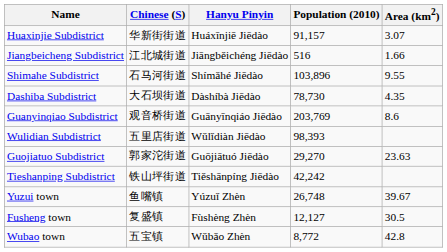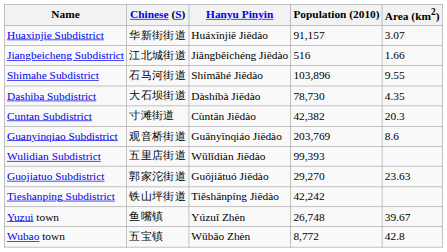 <table class="wikitable">
 <tr>
 <th>Name</th>
 <th><a href='#'>Chinese</a> (<a href='#'>S</a>)</th>
 <th><a href='#'>Hanyu Pinyin</a></th>
 <th>Population (2010)</th>
 <th>Area (km<sup>2</sup>)</th>
 </tr>
 <tr>
 <td><a href='#'>Huaxinjie Subdistrict</a></td>
 <td>华新街街道</td>
 <td>Huáxīnjiē Jiēdào</td>
 <td>91,157</td>
 <td>3.07</td>
 </tr>
 <tr>
 <td><a href='#'>Jiangbeicheng Subdistrict</a></td>
 <td>江北城街道</td>
 <td>Jiāngběichéng Jiēdào</td>
 <td>516</td>
 <td>1.66</td>
 </tr>
 <tr>
 <td><a href='#'>Shimahe Subdistrict</a></td>
 <td>石马河街道</td>
 <td>Shímǎhé Jiēdào</td>
 <td>103,896</td>
 <td>9.55</td>
 </tr>
 <tr>
 <td><a href='#'>Dashiba Subdistrict</a></td>
 <td>大石坝街道</td>
 <td>Dàshíbà Jiēdào</td>
 <td>78,730</td>
 <td>4.35</td>
 </tr>
 <tr>
+<td><a href='#'>Cuntan Subdistrict</a></td>
+<td>寸滩街道</td>
+<td>Cùntān Jiēdào</td>
+<td>42,382</td>
+<td>20.3</td>
+</tr>
+<tr>
 <td><a href='#'>Guanyinqiao Subdistrict</a></td>
 <td>观音桥街道</td>
 <td>Guānyīnqiáo Jiēdào</td>
 <td>203,769</td>
 <td>8.6</td>
 </tr>
 <tr>
 <td><a href='#'>Wulidian Subdistrict</a></td>
 <td>五里店街道</td>
 <td>Wǔlǐdiàn Jiēdào</td>
-<td>98,393</td>
+<td>99,393</td>
 <td></td>
 </tr>
 <tr>
 <td><a href='#'>Guojiatuo Subdistrict</a></td>
 <td>郭家沱街道</td>
 <td>Guōjiātuó Jiēdào</td>
 <td>29,270</td>
 <td>23.63</td>
 </tr>
 <tr>
 <td><a href='#'>Tieshanping Subdistrict</a></td>
 <td>铁山坪街道</td>
 <td>Tiěshānpíng Jiēdào</td>
 <td>42,242</td>
 <td></td>
 </tr>
 <tr>
 <td><a href='#'>Yuzui</a> town</td>
 <td>鱼嘴镇</td>
 <td>Yúzuǐ Zhèn</td>
 <td>26,748</td>
 <td>39.67</td>
 </tr>
 <tr>
-<td><a href='#'>Fusheng</a> town</td>
-<td>复盛镇</td>
-<td>Fùshèng Zhèn</td>
-<td>12,127</td>
-<td>30.5</td>
-</tr>
-<tr>
 <td><a href='#'>Wubao</a> town</td>
 <td>五宝镇</td>
 <td>Wǔbǎo Zhèn</td>
 <td>8,772</td>
 <td>42.8</td>
 </tr>
 </table>
